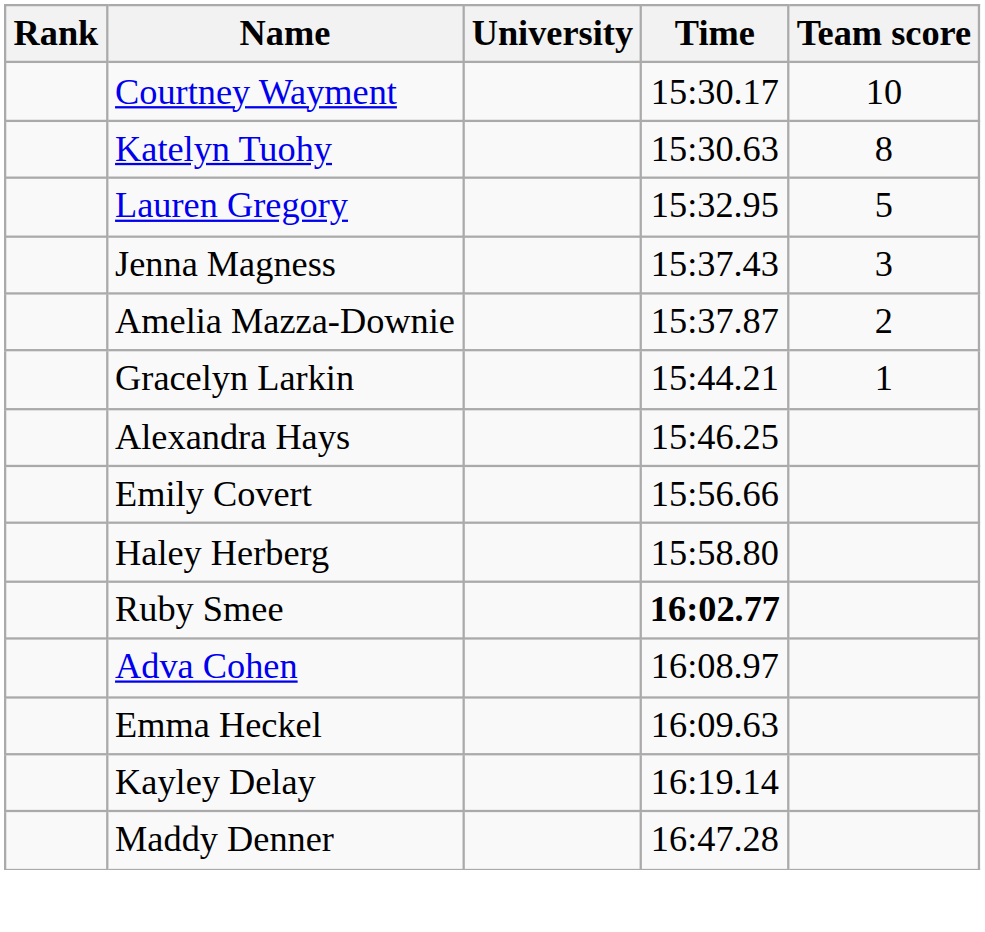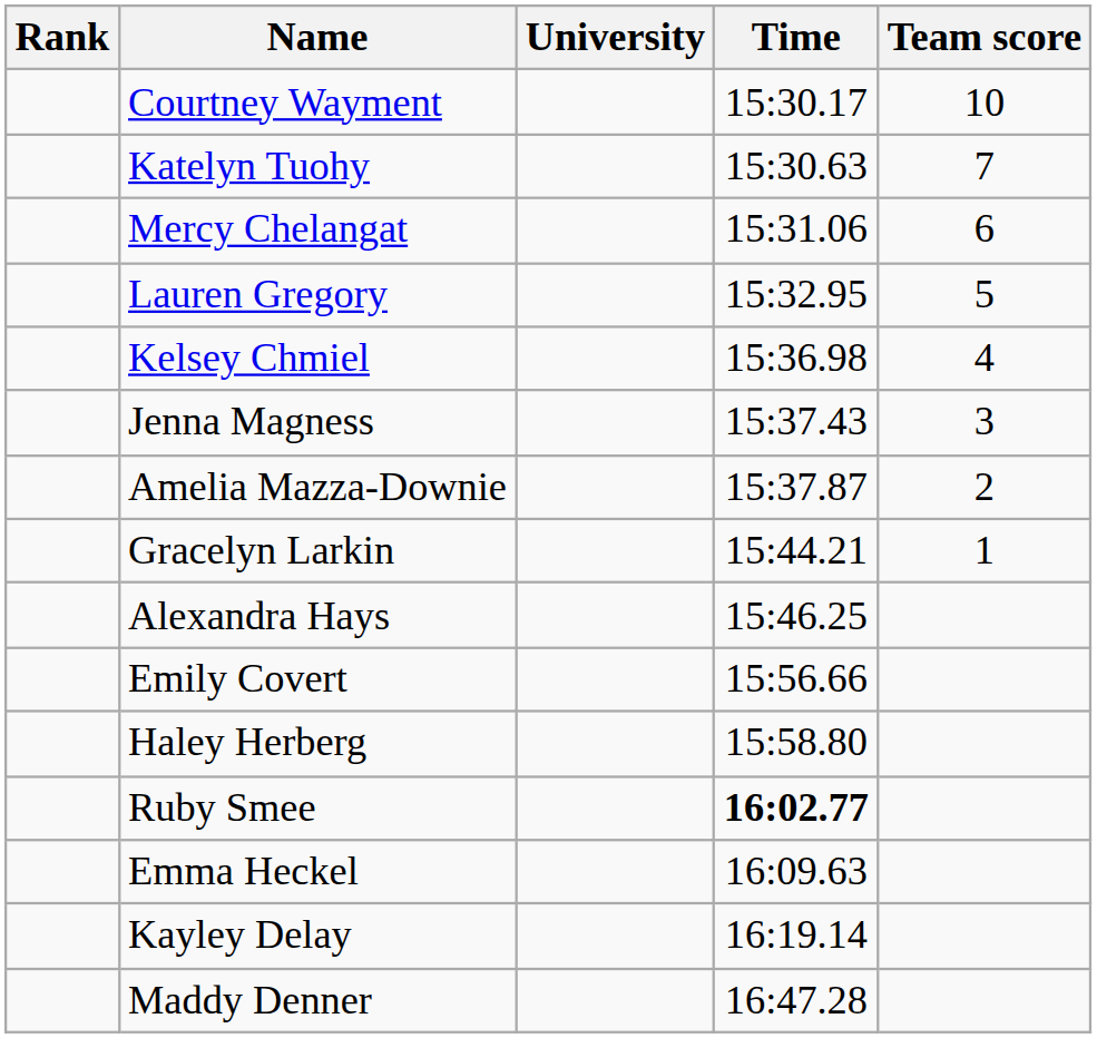 <table class="wikitable sortable" style="text-align:center">
 <tr>
 <th>Rank</th>
 <th>Name</th>
 <th>University</th>
 <th>Time</th>
 <th>Team score</th>
 </tr>
 <tr>
 <td></td>
 <td align=left> <a href='#'>Courtney Wayment</a></td>
 <td></td>
 <td>15:30.17</td>
 <td>10</td>
 </tr>
 <tr>
 <td></td>
 <td align=left> <a href='#'>Katelyn Tuohy</a></td>
 <td></td>
 <td>15:30.63</td>
-<td>8</td>
+<td>7</td>
+</tr>
+<tr>
+<td></td>
+<td align=left> <a href='#'>Mercy Chelangat</a></td>
+<td></td>
+<td>15:31.06</td>
+<td>6</td>
 </tr>
 <tr>
 <td></td>
 <td align=left> <a href='#'>Lauren Gregory</a></td>
 <td></td>
 <td>15:32.95</td>
 <td>5</td>
+</tr>
+<tr>
+<td></td>
+<td align=left> <a href='#'>Kelsey Chmiel</a></td>
+<td></td>
+<td>15:36.98</td>
+<td>4</td>
 </tr>
 <tr>
 <td></td>
 <td align=left> Jenna Magness</td>
 <td></td>
 <td>15:37.43</td>
 <td>3</td>
 </tr>
 <tr>
 <td></td>
 <td align=left> Amelia Mazza-Downie</td>
 <td></td>
 <td>15:37.87</td>
 <td>2</td>
 </tr>
 <tr>
 <td></td>
 <td align=left> Gracelyn Larkin</td>
 <td></td>
 <td>15:44.21</td>
 <td>1</td>
 </tr>
 <tr>
 <td></td>
 <td align=left> Alexandra Hays</td>
 <td></td>
 <td>15:46.25</td>
 <td></td>
 </tr>
 <tr>
 <td></td>
 <td align=left> Emily Covert</td>
 <td></td>
 <td>15:56.66</td>
 <td></td>
 </tr>
 <tr>
 <td></td>
 <td align=left> Haley Herberg</td>
 <td></td>
 <td>15:58.80</td>
 <td></td>
 </tr>
 <tr>
 <td></td>
 <td align=left> Ruby Smee</td>
 <td></td>
 <td><strong>16:02.77</strong></td>
 <td></td>
 </tr>
 <tr>
 <td></td>
-<td align=left> <a href='#'>Adva Cohen</a></td>
-<td></td>
-<td>16:08.97</td>
-<td></td>
-</tr>
-<tr>
-<td></td>
 <td align=left> Emma Heckel</td>
 <td></td>
 <td>16:09.63</td>
 <td></td>
 </tr>
 <tr>
 <td></td>
 <td align=left> Kayley Delay</td>
 <td></td>
 <td>16:19.14</td>
 <td></td>
 </tr>
 <tr>
 <td></td>
 <td align=left> Maddy Denner</td>
 <td></td>
 <td>16:47.28</td>
 <td></td>
 </tr>
 </table>
